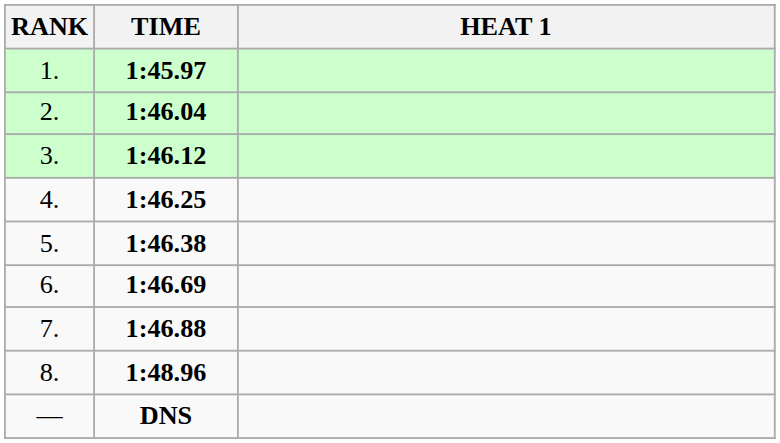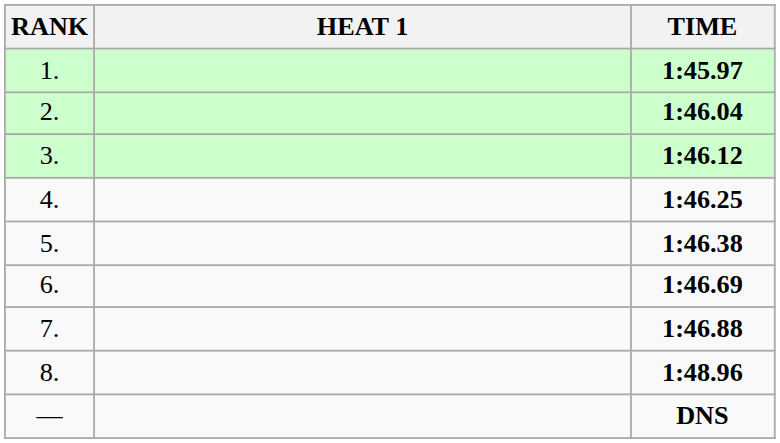 <table class="wikitable" style="border-collapse: collapse; font-size: 90%;">
 <tr>
 <th>RANK</th>
+<th style="width: 20em">HEAT 1</th>
 <th style="width: 5em">TIME</th>
-<th style="width: 20em">HEAT 1</th>
 </tr>
 <tr style="background:#ccffcc;">
 <td align="center">1.</td>
+<td></td>
 <td align="center"><strong>1:45.97 </strong></td>
-<td></td>
 </tr>
 <tr style="background:#ccffcc;">
 <td align="center">2.</td>
+<td></td>
 <td align="center"><strong>1:46.04 </strong></td>
-<td></td>
 </tr>
 <tr style="background:#ccffcc;">
 <td align="center">3.</td>
+<td></td>
 <td align="center"><strong>1:46.12 </strong></td>
-<td></td>
 </tr>
 <tr>
 <td align="center">4.</td>
+<td></td>
 <td align="center"><strong>1:46.25 </strong></td>
-<td></td>
 </tr>
 <tr>
 <td align="center">5.</td>
+<td></td>
 <td align="center"><strong>1:46.38 </strong></td>
-<td></td>
 </tr>
 <tr>
 <td align="center">6.</td>
+<td></td>
 <td align="center"><strong>1:46.69 </strong></td>
-<td></td>
 </tr>
 <tr>
 <td align="center">7.</td>
+<td></td>
 <td align="center"><strong>1:46.88 </strong></td>
-<td></td>
 </tr>
 <tr>
 <td align="center">8.</td>
+<td></td>
 <td align="center"><strong>1:48.96 </strong></td>
-<td></td>
 </tr>
 <tr>
 <td align="center">—</td>
+<td></td>
 <td align="center"><strong>DNS </strong></td>
-<td></td>
 </tr>
 </table>
